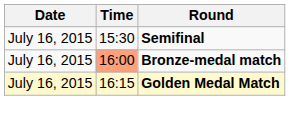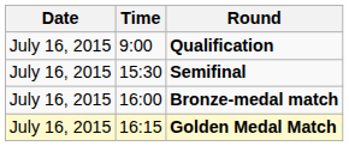 <table class="wikitable">
 <tr>
 <th>Date</th>
 <th>Time</th>
 <th>Round</th>
 </tr>
 <tr>
 <td>July 16, 2015</td>
+<td>9:00</td>
+<td><strong>Qualification</strong></td>
+</tr>
+<tr>
+<td>July 16, 2015</td>
 <td>15:30</td>
 <td><strong>Semifinal</strong></td>
 </tr>
 <tr>
 <td>July 16, 2015</td>
-<td style="background: lightsalmon;">16:00</td>
+<td>16:00</td>
 <td><strong>Bronze-medal match</strong></td>
 </tr>
 <tr style="background:lemonchiffon">
 <td>July 16, 2015</td>
 <td>16:15</td>
 <td><strong>Golden Medal Match</strong></td>
 </tr>
 </table>
